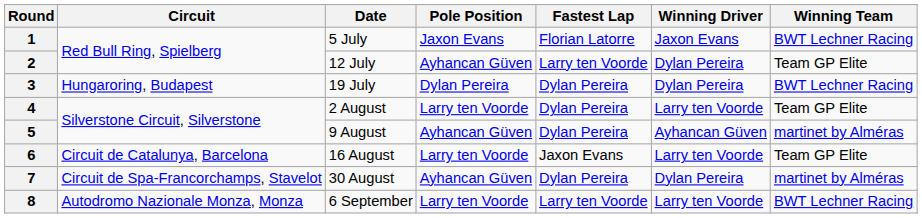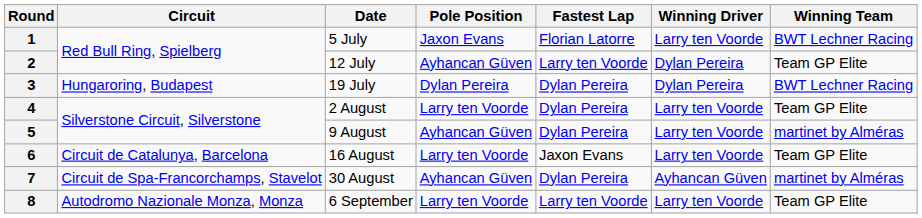 <table class="wikitable" style="font-size: 85%">
 <tr>
 <th>Round</th>
 <th>Circuit</th>
 <th>Date</th>
 <th>Pole Position</th>
 <th>Fastest Lap</th>
 <th>Winning Driver</th>
 <th>Winning Team</th>
 </tr>
 <tr>
 <th>1</th>
 <td rowspan=2> <a href='#'>Red Bull Ring</a>, <a href='#'>Spielberg</a></td>
 <td>5 July</td>
 <td> <a href='#'>Jaxon Evans</a></td>
 <td> <a href='#'>Florian Latorre</a></td>
-<td> <a href='#'>Jaxon Evans</a></td>
+<td> <a href='#'>Larry ten Voorde</a></td>
 <td> <a href='#'>BWT Lechner Racing</a></td>
 </tr>
 <tr>
 <th>2</th>
 <td>12 July</td>
 <td> <a href='#'>Ayhancan Güven</a></td>
 <td> <a href='#'>Larry ten Voorde</a></td>
 <td> <a href='#'>Dylan Pereira</a></td>
 <td> Team GP Elite</td>
 </tr>
 <tr>
 <th>3</th>
 <td> <a href='#'>Hungaroring</a>, <a href='#'>Budapest</a></td>
 <td>19 July</td>
 <td> <a href='#'>Dylan Pereira</a></td>
 <td> <a href='#'>Dylan Pereira</a></td>
 <td> <a href='#'>Dylan Pereira</a></td>
 <td> <a href='#'>BWT Lechner Racing</a></td>
 </tr>
 <tr>
 <th>4</th>
 <td rowspan=2> <a href='#'>Silverstone Circuit</a>, <a href='#'>Silverstone</a></td>
 <td>2 August</td>
 <td> <a href='#'>Larry ten Voorde</a></td>
 <td> <a href='#'>Dylan Pereira</a></td>
 <td> <a href='#'>Larry ten Voorde</a></td>
 <td> Team GP Elite</td>
 </tr>
 <tr>
 <th>5</th>
 <td>9 August</td>
 <td> <a href='#'>Ayhancan Güven</a></td>
 <td> <a href='#'>Dylan Pereira</a></td>
-<td> <a href='#'>Ayhancan Güven</a></td>
+<td> <a href='#'>Larry ten Voorde</a></td>
 <td> <a href='#'>martinet by Alméras</a></td>
 </tr>
 <tr>
 <th>6</th>
 <td> <a href='#'>Circuit de Catalunya</a>, <a href='#'>Barcelona</a></td>
 <td>16 August</td>
 <td> <a href='#'>Larry ten Voorde</a></td>
 <td> Jaxon Evans</td>
 <td> <a href='#'>Larry ten Voorde</a></td>
 <td> Team GP Elite</td>
 </tr>
 <tr>
 <th>7</th>
 <td> <a href='#'>Circuit de Spa-Francorchamps</a>, <a href='#'>Stavelot</a></td>
 <td>30 August</td>
 <td> <a href='#'>Ayhancan Güven</a></td>
 <td> <a href='#'>Dylan Pereira</a></td>
-<td> <a href='#'>Dylan Pereira</a></td>
+<td> <a href='#'>Ayhancan Güven</a></td>
 <td> <a href='#'>martinet by Alméras</a></td>
 </tr>
 <tr>
 <th>8</th>
 <td> <a href='#'>Autodromo Nazionale Monza</a>, <a href='#'>Monza</a></td>
 <td>6 September</td>
 <td> <a href='#'>Larry ten Voorde</a></td>
 <td> <a href='#'>Larry ten Voorde</a></td>
 <td> <a href='#'>Larry ten Voorde</a></td>
-<td> <a href='#'>BWT Lechner Racing</a></td>
+<td> Team GP Elite</td>
 </tr>
 </table>
